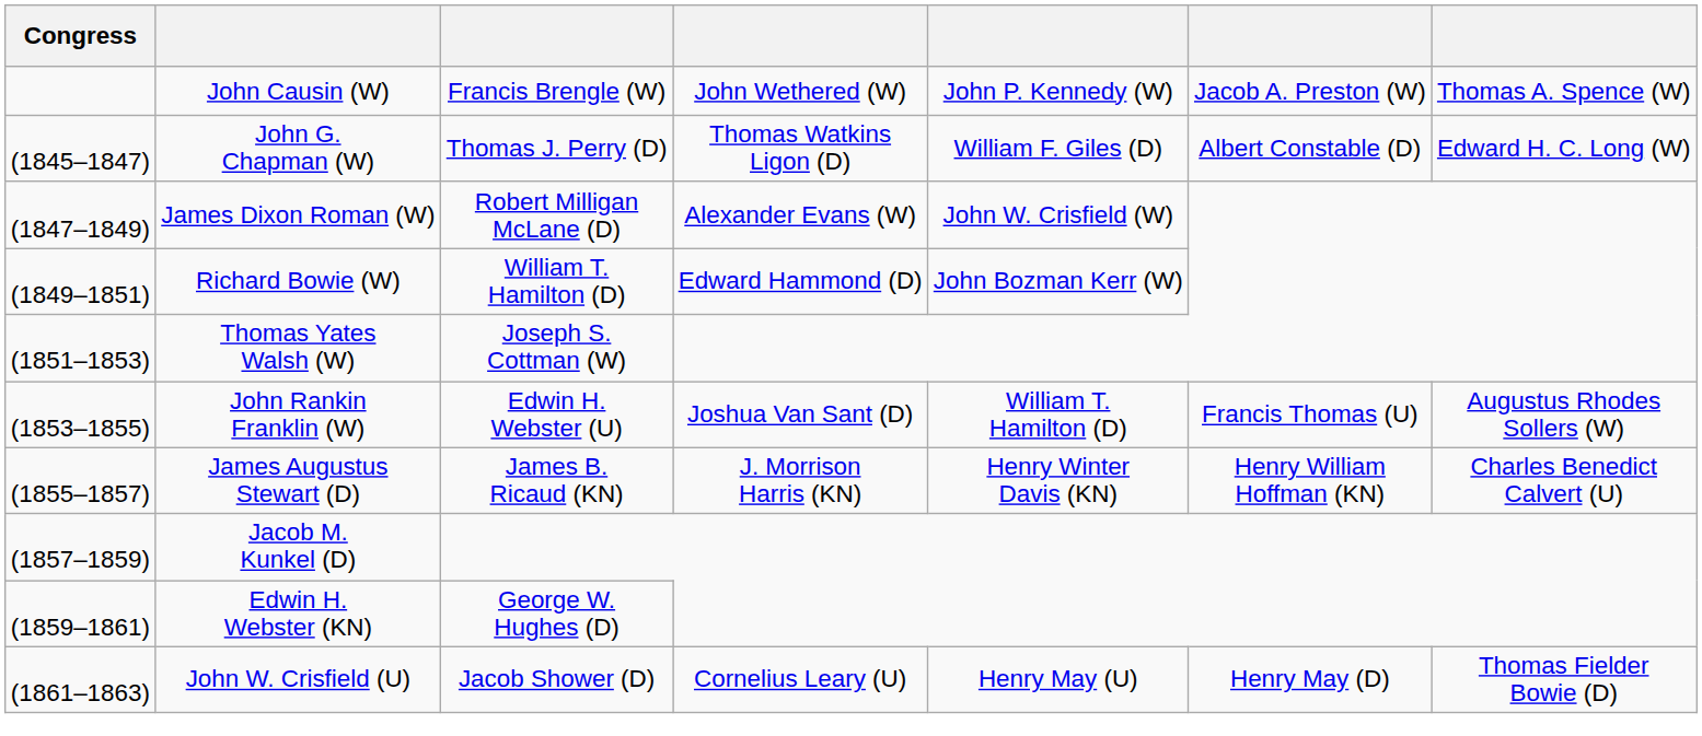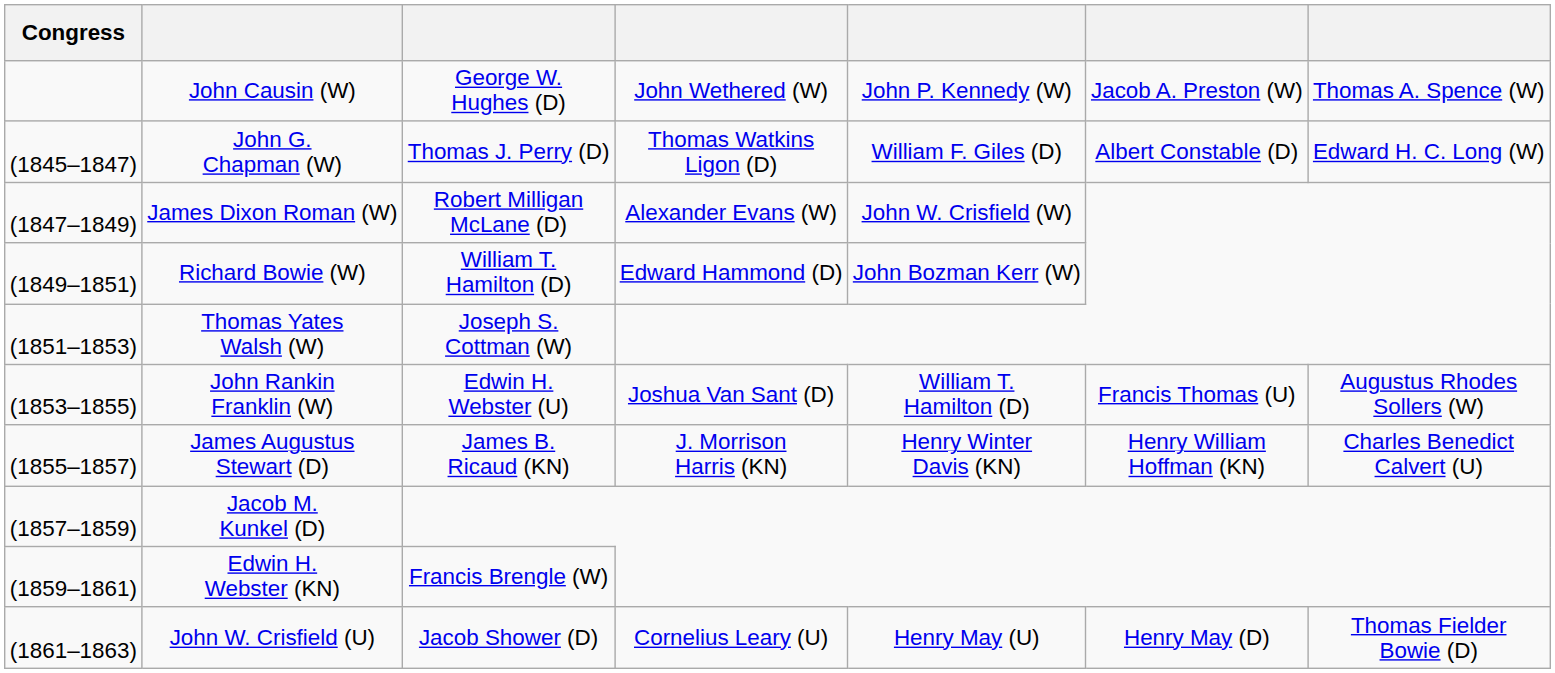 <table class=wikitable style="text-align:center">
 <tr style="height:2.5em">
 <th>Congress</th>
 <th></th>
 <th></th>
 <th></th>
 <th></th>
 <th></th>
 <th></th>
 </tr>
 <tr style="height:2em">
 <td><strong></strong><br></td>
 <td><a href='#'>John Causin</a> (W)</td>
-<td><a href='#'>Francis Brengle</a> (W)</td>
+<td><a href='#'>George W.<br>Hughes</a> (D)</td>
 <td><a href='#'>John Wethered</a> (W)</td>
 <td><a href='#'>John P. Kennedy</a> (W)</td>
 <td><a href='#'>Jacob A. Preston</a> (W)</td>
 <td><a href='#'>Thomas A. Spence</a> (W)</td>
 </tr>
 <tr style="height:2em">
 <td><strong></strong><br>(1845–1847)</td>
 <td><a href='#'>John G.<br>Chapman</a> (W)</td>
 <td><a href='#'>Thomas J. Perry</a> (D)</td>
 <td><a href='#'>Thomas Watkins<br>Ligon</a> (D)</td>
 <td><a href='#'>William F. Giles</a> (D)</td>
 <td><a href='#'>Albert Constable</a> (D)</td>
 <td><a href='#'>Edward H. C. Long</a> (W)</td>
 </tr>
 <tr style="height:2em">
 <td><strong></strong><br>(1847–1849)</td>
 <td><a href='#'>James Dixon Roman</a> (W)</td>
 <td><a href='#'>Robert Milligan<br>McLane</a> (D)</td>
 <td><a href='#'>Alexander Evans</a> (W)</td>
 <td><a href='#'>John W. Crisfield</a> (W)</td>
 </tr>
 <tr style="height:2em">
 <td><strong></strong><br>(1849–1851)</td>
 <td><a href='#'>Richard Bowie</a> (W)</td>
 <td><a href='#'>William T.<br>Hamilton</a> (D)</td>
 <td><a href='#'>Edward Hammond</a> (D)</td>
 <td><a href='#'>John Bozman Kerr</a> (W)</td>
 </tr>
 <tr style="height:2em">
 <td><strong></strong><br>(1851–1853)</td>
 <td><a href='#'>Thomas Yates<br>Walsh</a> (W)</td>
 <td><a href='#'>Joseph S.<br>Cottman</a> (W)</td>
 </tr>
 <tr style="height:2em">
 <td><strong></strong><br>(1853–1855)</td>
 <td><a href='#'>John Rankin<br>Franklin</a> (W)</td>
 <td><a href='#'>Edwin H.<br>Webster</a> (U)</td>
 <td><a href='#'>Joshua Van Sant</a> (D)</td>
 <td><a href='#'>William T.<br>Hamilton</a> (D)</td>
 <td><a href='#'>Francis Thomas</a> (U)</td>
 <td><a href='#'>Augustus Rhodes<br>Sollers</a> (W)</td>
 </tr>
 <tr style="height:2em">
 <td><strong></strong><br>(1855–1857)</td>
 <td><a href='#'>James Augustus<br>Stewart</a> (D)</td>
 <td><a href='#'>James B.<br>Ricaud</a> (KN)</td>
 <td><a href='#'>J. Morrison<br>Harris</a> (KN)</td>
 <td><a href='#'>Henry Winter<br>Davis</a> (KN)</td>
 <td><a href='#'>Henry William<br>Hoffman</a> (KN)</td>
 <td><a href='#'>Charles Benedict<br>Calvert</a> (U)</td>
 </tr>
 <tr style="height:2em">
 <td><strong></strong><br>(1857–1859)</td>
 <td><a href='#'>Jacob M.<br>Kunkel</a> (D)</td>
 </tr>
 <tr style="height:2em">
 <td><strong></strong><br>(1859–1861)</td>
 <td><a href='#'>Edwin H.<br>Webster</a> (KN)</td>
-<td><a href='#'>George W.<br>Hughes</a> (D)</td>
+<td><a href='#'>Francis Brengle</a> (W)</td>
 </tr>
 <tr style="height:2em">
 <td><strong></strong><br>(1861–1863)</td>
 <td><a href='#'>John W. Crisfield</a> (U)</td>
 <td><a href='#'>Jacob Shower</a> (D)</td>
 <td><a href='#'>Cornelius Leary</a> (U)</td>
 <td><a href='#'>Henry May</a> (U)</td>
 <td><a href='#'>Henry May</a> (D)</td>
 <td><a href='#'>Thomas Fielder<br>Bowie</a> (D)</td>
 </tr>
 </table>
